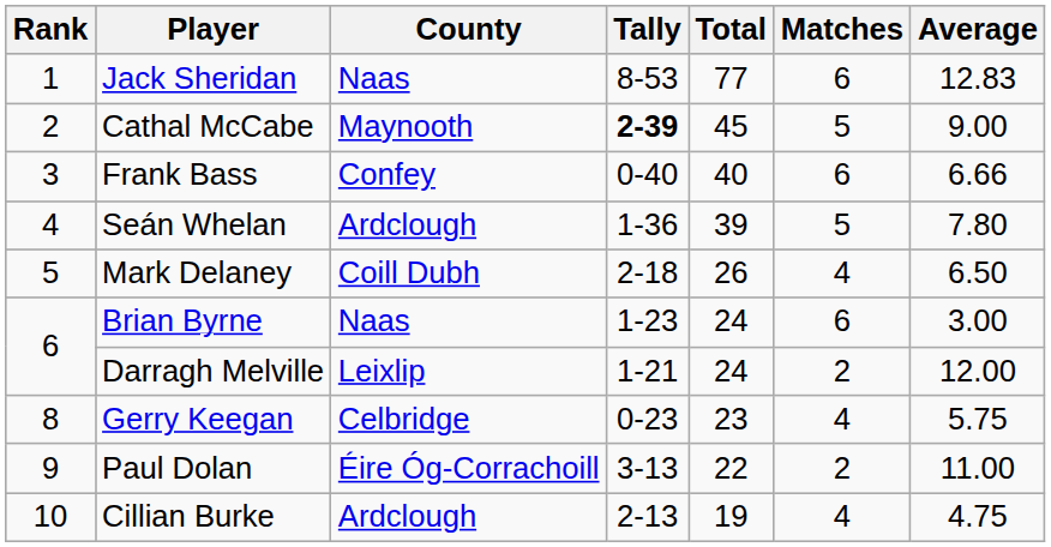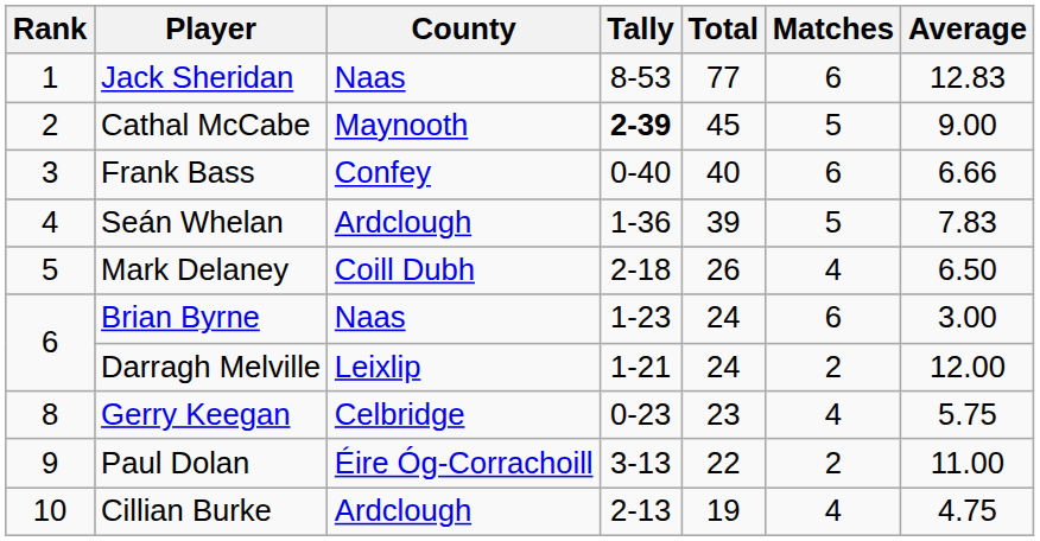 <table class="wikitable">
 <tr>
 <th>Rank</th>
 <th>Player</th>
 <th>County</th>
 <th>Tally</th>
 <th>Total</th>
 <th>Matches</th>
 <th>Average</th>
 </tr>
 <tr>
 <td rowspan=1 align=center>1</td>
 <td><a href='#'>Jack Sheridan</a></td>
 <td><a href='#'>Naas</a></td>
 <td align=center>8-53</td>
 <td align=center>77</td>
 <td align=center>6</td>
 <td align=center>12.83</td>
 </tr>
 <tr>
 <td rowspan=1 align=center>2</td>
 <td>Cathal McCabe</td>
 <td><a href='#'>Maynooth</a></td>
 <td align=center><strong>2-39</strong></td>
 <td align=center>45</td>
 <td align=center>5</td>
 <td align=center>9.00</td>
 </tr>
 <tr>
 <td rowspan=1 align=center>3</td>
 <td>Frank Bass</td>
 <td><a href='#'>Confey</a></td>
 <td align=center>0-40</td>
 <td align=center>40</td>
 <td align=center>6</td>
 <td align=center>6.66</td>
 </tr>
 <tr>
 <td rowspan=1 align=center>4</td>
 <td>Seán Whelan</td>
 <td><a href='#'>Ardclough</a></td>
 <td align=center>1-36</td>
 <td align=center>39</td>
 <td align=center>5</td>
-<td align=center>7.80</td>
+<td align=center>7.83</td>
 </tr>
 <tr>
 <td rowspan=1 align=center>5</td>
 <td>Mark Delaney</td>
 <td><a href='#'>Coill Dubh</a></td>
 <td align=center>2-18</td>
 <td align=center>26</td>
 <td align=center>4</td>
 <td align=center>6.50</td>
 </tr>
 <tr>
 <td rowspan=2 align=center>6</td>
 <td><a href='#'>Brian Byrne</a></td>
 <td><a href='#'>Naas</a></td>
 <td align=center>1-23</td>
 <td align=center>24</td>
 <td align=center>6</td>
 <td align=center>3.00</td>
 </tr>
 <tr>
 <td>Darragh Melville</td>
 <td><a href='#'>Leixlip</a></td>
 <td align=center>1-21</td>
 <td align=center>24</td>
 <td align=center>2</td>
 <td align=center>12.00</td>
 </tr>
 <tr>
 <td rowspan=1 align=center>8</td>
 <td><a href='#'>Gerry Keegan</a></td>
 <td><a href='#'>Celbridge</a></td>
 <td align=center>0-23</td>
 <td align=center>23</td>
 <td align=center>4</td>
 <td align=center>5.75</td>
 </tr>
 <tr>
 <td rowspan=1 align=center>9</td>
 <td>Paul Dolan</td>
 <td><a href='#'>Éire Óg-Corrachoill</a></td>
 <td align=center>3-13</td>
 <td align=center>22</td>
 <td align=center>2</td>
 <td align=center>11.00</td>
 </tr>
 <tr>
 <td rowspan=1 align=center>10</td>
 <td>Cillian Burke</td>
 <td><a href='#'>Ardclough</a></td>
 <td align=center>2-13</td>
 <td align=center>19</td>
 <td align=center>4</td>
 <td align=center>4.75</td>
 </tr>
 </table>
